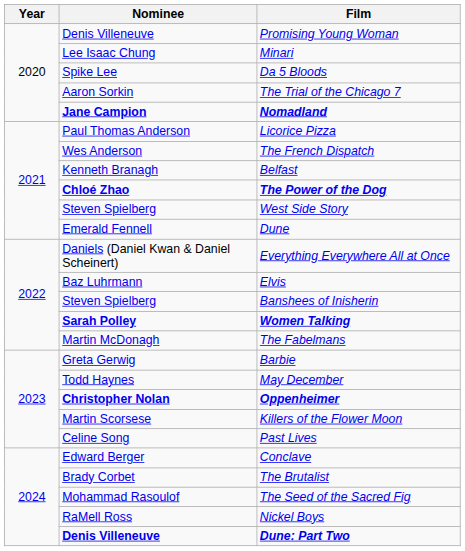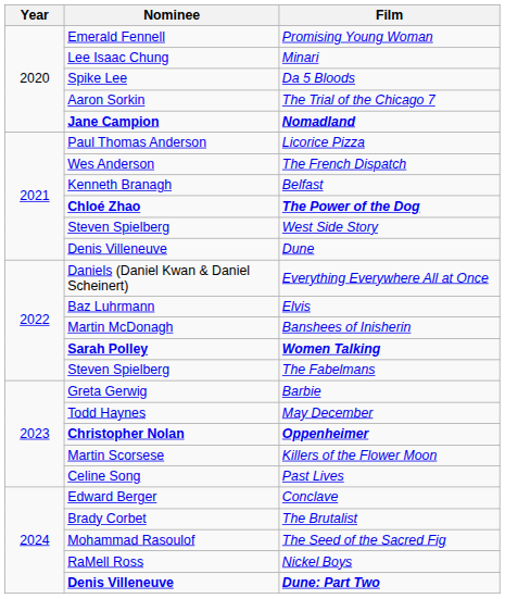 <table class="wikitable" width="95%" cellpadding="5">
 <tr>
 <th width="100"><strong>Year</strong></th>
 <th width="450"><strong>Nominee</strong></th>
 <th width="450"><strong>Film</strong></th>
 </tr>
 <tr>
 <td rowspan="5" style="text-align:center;">2020</td>
-<td><a href='#'>Denis Villeneuve</a></td>
+<td><a href='#'>Emerald Fennell</a></td>
 <td><em><a href='#'>Promising Young Woman</a></em></td>
 </tr>
 <tr>
 <td><a href='#'>Lee Isaac Chung</a></td>
 <td><em><a href='#'>Minari</a></em></td>
 </tr>
 <tr>
 <td><a href='#'>Spike Lee</a></td>
 <td><em><a href='#'>Da 5 Bloods</a></em></td>
 </tr>
 <tr>
 <td><a href='#'>Aaron Sorkin</a></td>
 <td><em><a href='#'>The Trial of the Chicago 7</a></em></td>
 </tr>
 <tr>
 <td><strong><a href='#'>Jane Campion</a></strong></td>
 <td><strong><em><a href='#'>Nomadland</a></em></strong></td>
 </tr>
 <tr>
 <td rowspan="6" style="text-align:center;"><a href='#'>2021</a></td>
 <td><a href='#'>Paul Thomas Anderson</a></td>
 <td><em><a href='#'>Licorice Pizza</a></em></td>
 </tr>
 <tr>
 <td><a href='#'>Wes Anderson</a></td>
 <td><em><a href='#'>The French Dispatch</a></em></td>
 </tr>
 <tr>
 <td><a href='#'>Kenneth Branagh</a></td>
 <td><em><a href='#'>Belfast</a></em></td>
 </tr>
 <tr>
 <td><strong><a href='#'>Chloé Zhao</a></strong></td>
 <td><em><a href='#'><strong>The Power of the Dog</strong></a></em></td>
 </tr>
 <tr>
 <td><a href='#'>Steven Spielberg</a></td>
 <td><em><a href='#'>West Side Story</a></em></td>
 </tr>
 <tr>
-<td><a href='#'>Emerald Fennell</a></td>
+<td><a href='#'>Denis Villeneuve</a></td>
 <td><em><a href='#'>Dune</a></em></td>
 </tr>
 <tr>
 <td rowspan="5" style="text-align:center;"><a href='#'>2022</a></td>
 <td><a href='#'>Daniels</a> (Daniel Kwan & Daniel Scheinert)</td>
 <td><em><a href='#'>Everything Everywhere All at Once</a></em></td>
 </tr>
 <tr>
 <td><a href='#'>Baz Luhrmann</a></td>
 <td><em><a href='#'>Elvis</a></em></td>
 </tr>
 <tr>
-<td><a href='#'>Steven Spielberg</a></td>
+<td><a href='#'>Martin McDonagh</a></td>
 <td><em><a href='#'>Banshees of Inisherin</a></em></td>
 </tr>
 <tr>
 <td><strong><a href='#'>Sarah Polley</a></strong></td>
 <td><em><a href='#'><strong>Women Talking</strong></a></em></td>
 </tr>
 <tr>
-<td><a href='#'>Martin McDonagh</a></td>
+<td><a href='#'>Steven Spielberg</a></td>
 <td><em><a href='#'>The Fabelmans</a></em></td>
 </tr>
 <tr>
 <td rowspan="5" style="text-align:center;"><a href='#'>2023</a></td>
 <td><a href='#'>Greta Gerwig</a></td>
 <td><em><a href='#'>Barbie</a></em></td>
 </tr>
 <tr>
 <td><a href='#'>Todd Haynes</a></td>
 <td><em><a href='#'>May December</a></em></td>
 </tr>
 <tr>
 <td><strong><a href='#'>Christopher Nolan</a></strong></td>
 <td><em><a href='#'><strong>Oppenheimer</strong></a></em></td>
 </tr>
 <tr>
 <td><a href='#'>Martin Scorsese</a></td>
 <td><em><a href='#'>Killers of the Flower Moon</a></em></td>
 </tr>
 <tr>
 <td><a href='#'>Celine Song</a></td>
 <td><em><a href='#'>Past Lives</a></em></td>
 </tr>
 <tr>
 <td rowspan="5" style="text-align:center;"><a href='#'>2024</a></td>
 <td><a href='#'>Edward Berger</a></td>
 <td><em><a href='#'>Conclave</a></em></td>
 </tr>
 <tr>
 <td><a href='#'>Brady Corbet</a></td>
 <td><em><a href='#'>The Brutalist</a></em></td>
 </tr>
 <tr>
 <td><a href='#'>Mohammad Rasoulof</a></td>
 <td><em><a href='#'>The Seed of the Sacred Fig</a></em></td>
 </tr>
 <tr>
 <td><a href='#'>RaMell Ross</a></td>
 <td><em><a href='#'>Nickel Boys</a></em></td>
 </tr>
 <tr>
 <td><strong><a href='#'>Denis Villeneuve</a></strong></td>
 <td><em><a href='#'><strong>Dune: Part Two</strong></a></em></td>
 </tr>
 </table>
